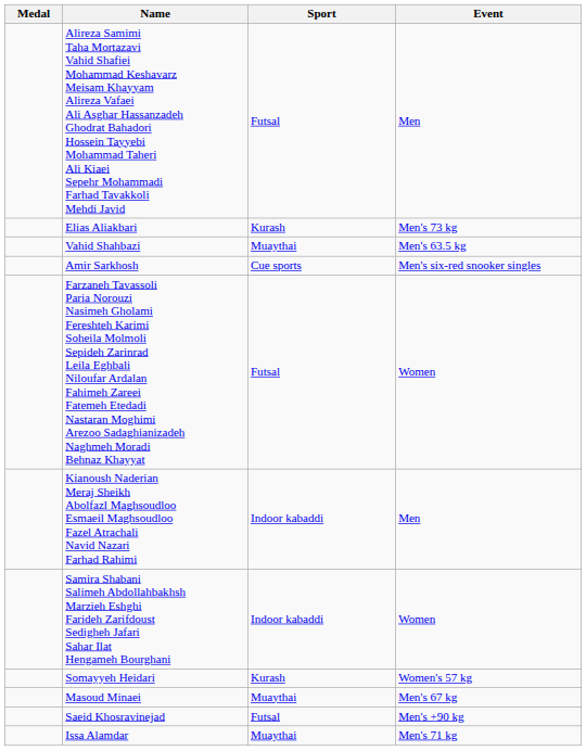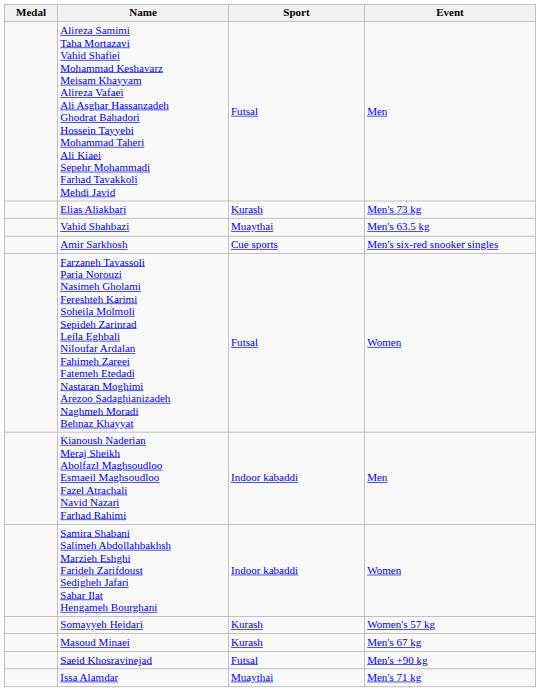 <table class="wikitable sortable" style="text-align:left;">
 <tr>
 <th width="70">Medal</th>
 <th width="240">Name</th>
 <th width="190">Sport</th>
 <th width="240">Event</th>
 </tr>
 <tr>
 <td></td>
 <td><a href='#'>Alireza Samimi</a><br><a href='#'>Taha Mortazavi</a><br><a href='#'>Vahid Shafiei</a><br><a href='#'>Mohammad Keshavarz</a><br><a href='#'>Meisam Khayyam</a><br><a href='#'>Alireza Vafaei</a><br><a href='#'>Ali Asghar Hassanzadeh</a><br><a href='#'>Ghodrat Bahadori</a><br><a href='#'>Hossein Tayyebi</a><br><a href='#'>Mohammad Taheri</a><br><a href='#'>Ali Kiaei</a><br><a href='#'>Sepehr Mohammadi</a><br><a href='#'>Farhad Tavakkoli</a><br><a href='#'>Mehdi Javid</a></td>
 <td><a href='#'>Futsal</a></td>
 <td><a href='#'>Men</a></td>
 </tr>
 <tr>
 <td></td>
 <td><a href='#'>Elias Aliakbari</a></td>
 <td><a href='#'>Kurash</a></td>
 <td><a href='#'>Men's 73 kg</a></td>
 </tr>
 <tr>
 <td></td>
 <td><a href='#'>Vahid Shahbazi</a></td>
 <td><a href='#'>Muaythai</a></td>
 <td><a href='#'>Men's 63.5 kg</a></td>
 </tr>
 <tr>
 <td></td>
 <td><a href='#'>Amir Sarkhosh</a></td>
 <td><a href='#'>Cue sports</a></td>
 <td><a href='#'>Men's six-red snooker singles</a></td>
 </tr>
 <tr>
 <td></td>
 <td><a href='#'>Farzaneh Tavassoli</a><br><a href='#'>Paria Norouzi</a><br><a href='#'>Nasimeh Gholami</a><br><a href='#'>Fereshteh Karimi</a><br><a href='#'>Soheila Molmoli</a><br><a href='#'>Sepideh Zarinrad</a><br><a href='#'>Leila Eghbali</a><br><a href='#'>Niloufar Ardalan</a><br><a href='#'>Fahimeh Zareei</a><br><a href='#'>Fatemeh Etedadi</a><br><a href='#'>Nastaran Moghimi</a><br><a href='#'>Arezoo Sadaghianizadeh</a><br><a href='#'>Naghmeh Moradi</a><br><a href='#'>Behnaz Khayyat</a></td>
 <td><a href='#'>Futsal</a></td>
 <td><a href='#'>Women</a></td>
 </tr>
 <tr>
 <td></td>
 <td><a href='#'>Kianoush Naderian</a><br><a href='#'>Meraj Sheikh</a><br><a href='#'>Abolfazl Maghsoudloo</a><br><a href='#'>Esmaeil Maghsoudloo</a><br><a href='#'>Fazel Atrachali</a><br><a href='#'>Navid Nazari</a><br><a href='#'>Farhad Rahimi</a></td>
 <td><a href='#'>Indoor kabaddi</a></td>
 <td><a href='#'>Men</a></td>
 </tr>
 <tr>
 <td></td>
 <td><a href='#'>Samira Shabani</a><br><a href='#'>Salimeh Abdollahbakhsh</a><br><a href='#'>Marzieh Eshghi</a><br><a href='#'>Farideh Zarifdoust</a><br><a href='#'>Sedigheh Jafari</a><br><a href='#'>Sahar Ilat</a><br><a href='#'>Hengameh Bourghani</a></td>
 <td><a href='#'>Indoor kabaddi</a></td>
 <td><a href='#'>Women</a></td>
 </tr>
 <tr>
 <td></td>
 <td><a href='#'>Somayyeh Heidari</a></td>
 <td><a href='#'>Kurash</a></td>
 <td><a href='#'>Women's 57 kg</a></td>
 </tr>
 <tr>
 <td></td>
 <td><a href='#'>Masoud Minaei</a></td>
-<td><a href='#'>Muaythai</a></td>
+<td><a href='#'>Kurash</a></td>
 <td><a href='#'>Men's 67 kg</a></td>
 </tr>
 <tr>
 <td></td>
 <td><a href='#'>Saeid Khosravinejad</a></td>
 <td><a href='#'>Futsal</a></td>
 <td><a href='#'>Men's +90 kg</a></td>
 </tr>
 <tr>
 <td></td>
 <td><a href='#'>Issa Alamdar</a></td>
 <td><a href='#'>Muaythai</a></td>
 <td><a href='#'>Men's 71 kg</a></td>
 </tr>
 </table>
